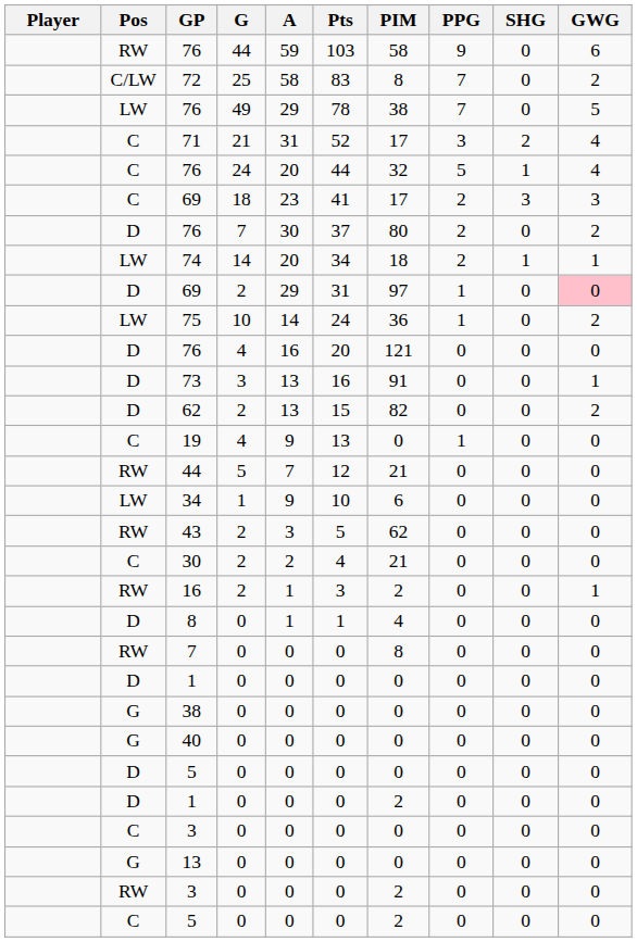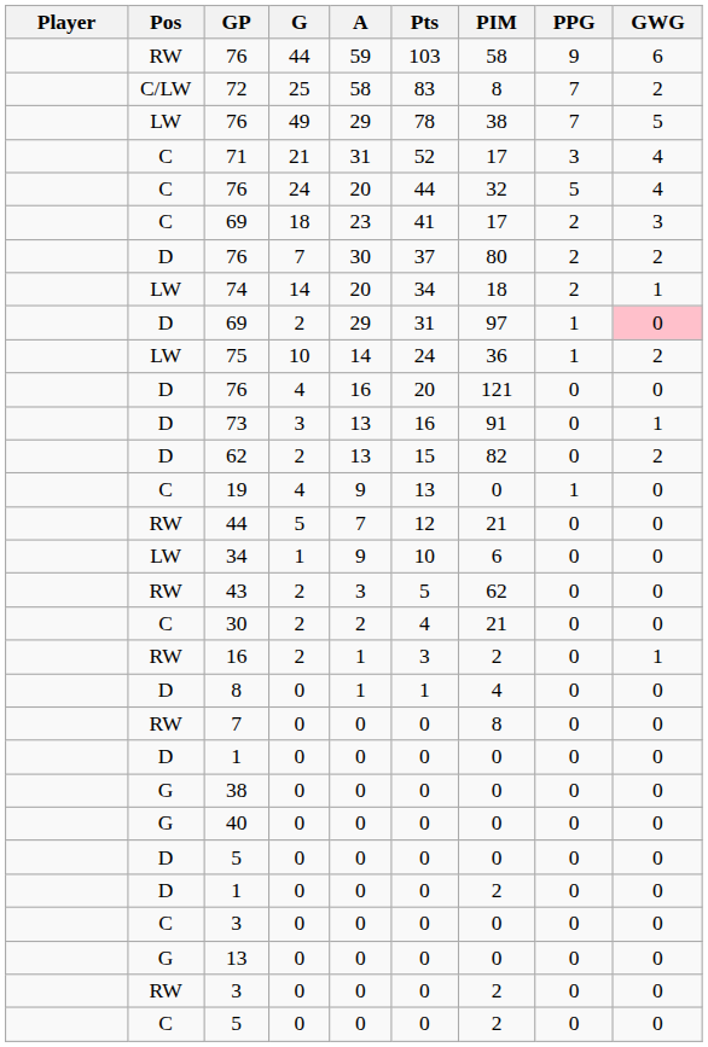 <table class="wikitable sortable" width="60%">
 <tr ALIGN="center">
 <th bgcolor="#DDDDFF" width="10%">Player</th>
 <th bgcolor="#DDDDFF" width="3%" title="Position">Pos</th>
 <th bgcolor="#DDDDFF" width="5%" title="Games played">GP</th>
 <th bgcolor="#DDDDFF" width="5%" title="Goals">G</th>
 <th bgcolor="#DDDDFF" width="5%" title="Assists">A</th>
 <th bgcolor="#DDDDFF" width="5%" title="Points">Pts</th>
 <th bgcolor="#DDDDFF" width="5%" title="Penalties in Minutes">PIM</th>
 <th bgcolor="#DDDDFF" width="5%" title="Power Play Goals">PPG</th>
-<th bgcolor="#DDDDFF" width="5%" title="Short-handed Goals">SHG</th>
 <th bgcolor="#DDDDFF" width="5%" title="Game-winning Goals">GWG</th>
 </tr>
 <tr align="center">
 <td align="right"></td>
 <td>RW</td>
 <td>76</td>
 <td>44</td>
 <td>59</td>
 <td>103</td>
 <td>58</td>
 <td>9</td>
-<td>0</td>
 <td>6</td>
 </tr>
 <tr align="center">
 <td align="right"></td>
 <td>C/LW</td>
 <td>72</td>
 <td>25</td>
 <td>58</td>
 <td>83</td>
 <td>8</td>
 <td>7</td>
-<td>0</td>
 <td>2</td>
 </tr>
 <tr align="center">
 <td align="right"></td>
 <td>LW</td>
 <td>76</td>
 <td>49</td>
 <td>29</td>
 <td>78</td>
 <td>38</td>
 <td>7</td>
-<td>0</td>
 <td>5</td>
 </tr>
 <tr align="center">
 <td align="right"></td>
 <td>C</td>
 <td>71</td>
 <td>21</td>
 <td>31</td>
 <td>52</td>
 <td>17</td>
 <td>3</td>
-<td>2</td>
 <td>4</td>
 </tr>
 <tr align="center">
 <td align="right"></td>
 <td>C</td>
 <td>76</td>
 <td>24</td>
 <td>20</td>
 <td>44</td>
 <td>32</td>
 <td>5</td>
-<td>1</td>
 <td>4</td>
 </tr>
 <tr align="center">
 <td align="right"></td>
 <td>C</td>
 <td>69</td>
 <td>18</td>
 <td>23</td>
 <td>41</td>
 <td>17</td>
 <td>2</td>
 <td>3</td>
-<td>3</td>
 </tr>
 <tr align="center">
 <td align="right"></td>
 <td>D</td>
 <td>76</td>
 <td>7</td>
 <td>30</td>
 <td>37</td>
 <td>80</td>
 <td>2</td>
-<td>0</td>
 <td>2</td>
 </tr>
 <tr align="center">
 <td align="right"></td>
 <td>LW</td>
 <td>74</td>
 <td>14</td>
 <td>20</td>
 <td>34</td>
 <td>18</td>
 <td>2</td>
 <td>1</td>
-<td>1</td>
 </tr>
 <tr align="center">
 <td align="right"></td>
 <td>D</td>
 <td>69</td>
 <td>2</td>
 <td>29</td>
 <td>31</td>
 <td>97</td>
 <td>1</td>
-<td>0</td>
 <td style="background: pink;">0</td>
 </tr>
 <tr align="center">
 <td align="right"></td>
 <td>LW</td>
 <td>75</td>
 <td>10</td>
 <td>14</td>
 <td>24</td>
 <td>36</td>
 <td>1</td>
-<td>0</td>
 <td>2</td>
 </tr>
 <tr align="center">
 <td align="right"></td>
 <td>D</td>
 <td>76</td>
 <td>4</td>
 <td>16</td>
 <td>20</td>
 <td>121</td>
 <td>0</td>
 <td>0</td>
-<td>0</td>
 </tr>
 <tr align="center">
 <td align="right"></td>
 <td>D</td>
 <td>73</td>
 <td>3</td>
 <td>13</td>
 <td>16</td>
 <td>91</td>
-<td>0</td>
 <td>0</td>
 <td>1</td>
 </tr>
 <tr align="center">
 <td align="right"></td>
 <td>D</td>
 <td>62</td>
 <td>2</td>
 <td>13</td>
 <td>15</td>
 <td>82</td>
-<td>0</td>
 <td>0</td>
 <td>2</td>
 </tr>
 <tr align="center">
 <td align="right"></td>
 <td>C</td>
 <td>19</td>
 <td>4</td>
 <td>9</td>
 <td>13</td>
 <td>0</td>
 <td>1</td>
 <td>0</td>
-<td>0</td>
 </tr>
 <tr align="center">
 <td align="right"></td>
 <td>RW</td>
 <td>44</td>
 <td>5</td>
 <td>7</td>
 <td>12</td>
 <td>21</td>
-<td>0</td>
 <td>0</td>
 <td>0</td>
 </tr>
 <tr align="center">
 <td align="right"></td>
 <td>LW</td>
 <td>34</td>
 <td>1</td>
 <td>9</td>
 <td>10</td>
 <td>6</td>
 <td>0</td>
 <td>0</td>
-<td>0</td>
 </tr>
 <tr align="center">
 <td align="right"></td>
 <td>RW</td>
 <td>43</td>
 <td>2</td>
 <td>3</td>
 <td>5</td>
 <td>62</td>
-<td>0</td>
 <td>0</td>
 <td>0</td>
 </tr>
 <tr align="center">
 <td align="right"></td>
 <td>C</td>
 <td>30</td>
 <td>2</td>
 <td>2</td>
 <td>4</td>
 <td>21</td>
 <td>0</td>
 <td>0</td>
-<td>0</td>
 </tr>
 <tr align="center">
 <td align="right"></td>
 <td>RW</td>
 <td>16</td>
 <td>2</td>
 <td>1</td>
 <td>3</td>
 <td>2</td>
-<td>0</td>
 <td>0</td>
 <td>1</td>
 </tr>
 <tr align="center">
 <td align="right"></td>
 <td>D</td>
 <td>8</td>
 <td>0</td>
 <td>1</td>
 <td>1</td>
 <td>4</td>
 <td>0</td>
 <td>0</td>
-<td>0</td>
 </tr>
 <tr align="center">
 <td align="right"></td>
 <td>RW</td>
 <td>7</td>
 <td>0</td>
 <td>0</td>
 <td>0</td>
 <td>8</td>
 <td>0</td>
 <td>0</td>
-<td>0</td>
 </tr>
 <tr align="center">
 <td align="right"></td>
 <td>D</td>
 <td>1</td>
-<td>0</td>
 <td>0</td>
 <td>0</td>
 <td>0</td>
 <td>0</td>
 <td>0</td>
 <td>0</td>
 </tr>
 <tr align="center">
 <td align="right"></td>
 <td>G</td>
 <td>38</td>
 <td>0</td>
 <td>0</td>
 <td>0</td>
 <td>0</td>
 <td>0</td>
 <td>0</td>
-<td>0</td>
 </tr>
 <tr align="center">
 <td align="right"></td>
 <td>G</td>
 <td>40</td>
-<td>0</td>
 <td>0</td>
 <td>0</td>
 <td>0</td>
 <td>0</td>
 <td>0</td>
 <td>0</td>
 </tr>
 <tr align="center">
 <td align="right"></td>
 <td>D</td>
 <td>5</td>
 <td>0</td>
 <td>0</td>
 <td>0</td>
 <td>0</td>
 <td>0</td>
 <td>0</td>
-<td>0</td>
 </tr>
 <tr align="center">
 <td align="right"></td>
 <td>D</td>
 <td>1</td>
 <td>0</td>
 <td>0</td>
 <td>0</td>
 <td>2</td>
 <td>0</td>
 <td>0</td>
-<td>0</td>
 </tr>
 <tr align="center">
 <td align="right"></td>
 <td>C</td>
 <td>3</td>
-<td>0</td>
 <td>0</td>
 <td>0</td>
 <td>0</td>
 <td>0</td>
 <td>0</td>
 <td>0</td>
 </tr>
 <tr align="center">
 <td align="right"></td>
 <td>G</td>
 <td>13</td>
 <td>0</td>
 <td>0</td>
 <td>0</td>
 <td>0</td>
 <td>0</td>
 <td>0</td>
-<td>0</td>
 </tr>
 <tr align="center">
 <td align="right"></td>
 <td>RW</td>
 <td>3</td>
 <td>0</td>
 <td>0</td>
 <td>0</td>
 <td>2</td>
-<td>0</td>
 <td>0</td>
 <td>0</td>
 </tr>
 <tr align="center">
 <td align="right"></td>
 <td>C</td>
 <td>5</td>
 <td>0</td>
 <td>0</td>
 <td>0</td>
 <td>2</td>
 <td>0</td>
 <td>0</td>
-<td>0</td>
 </tr>
 </table>
